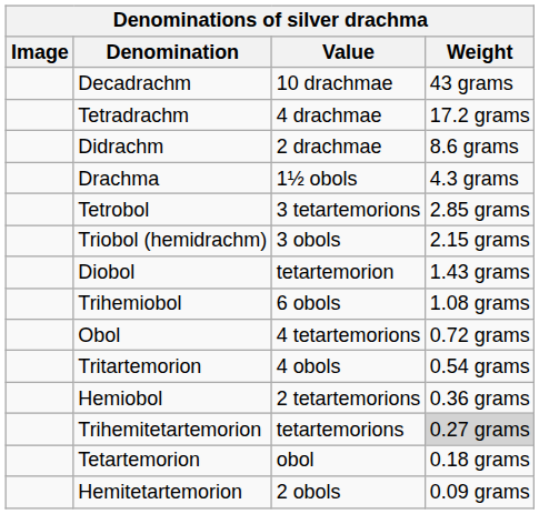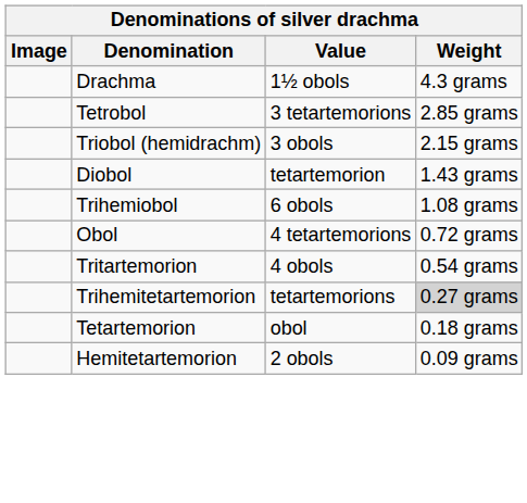 <table class="wikitable" style="font-size: 85%" align="right">
 <tr>
 <th colspan="4">Denominations of silver drachma</th>
 </tr>
 <tr>
 <th>Image</th>
 <th>Denomination</th>
 <th>Value</th>
 <th>Weight</th>
-</tr>
-<tr>
-<td></td>
-<td>Decadrachm</td>
-<td>10 drachmae</td>
-<td>43 grams</td>
-</tr>
-<tr>
-<td></td>
-<td>Tetradrachm</td>
-<td>4 drachmae</td>
-<td>17.2 grams</td>
-</tr>
-<tr>
-<td></td>
-<td>Didrachm</td>
-<td>2 drachmae</td>
-<td>8.6 grams</td>
 </tr>
 <tr>
 <td></td>
 <td>Drachma</td>
 <td>1½ obols</td>
 <td>4.3 grams</td>
 </tr>
 <tr>
 <td></td>
 <td>Tetrobol</td>
 <td>3 tetartemorions</td>
 <td>2.85 grams</td>
 </tr>
 <tr>
 <td></td>
 <td>Triobol (hemidrachm)</td>
 <td>3 obols</td>
 <td>2.15 grams</td>
 </tr>
 <tr>
 <td></td>
 <td>Diobol</td>
 <td> tetartemorion</td>
 <td>1.43 grams</td>
 </tr>
 <tr>
 <td></td>
 <td>Trihemiobol</td>
 <td>6 obols</td>
 <td>1.08 grams</td>
 </tr>
 <tr>
 <td></td>
 <td>Obol</td>
 <td>4 tetartemorions</td>
 <td>0.72 grams</td>
 </tr>
 <tr>
 <td></td>
 <td>Tritartemorion</td>
 <td>4 obols</td>
 <td>0.54 grams</td>
 </tr>
 <tr>
 <td></td>
-<td>Hemiobol</td>
-<td>2 tetartemorions</td>
-<td>0.36 grams</td>
-</tr>
-<tr>
-<td></td>
 <td>Trihemitetartemorion</td>
 <td> tetartemorions</td>
 <td style="background: lightgrey;">0.27 grams</td>
 </tr>
 <tr>
 <td></td>
 <td>Tetartemorion</td>
 <td> obol</td>
 <td>0.18 grams</td>
 </tr>
 <tr>
 <td></td>
 <td>Hemitetartemorion</td>
 <td>2 obols</td>
 <td>0.09 grams</td>
 </tr>
 </table>
